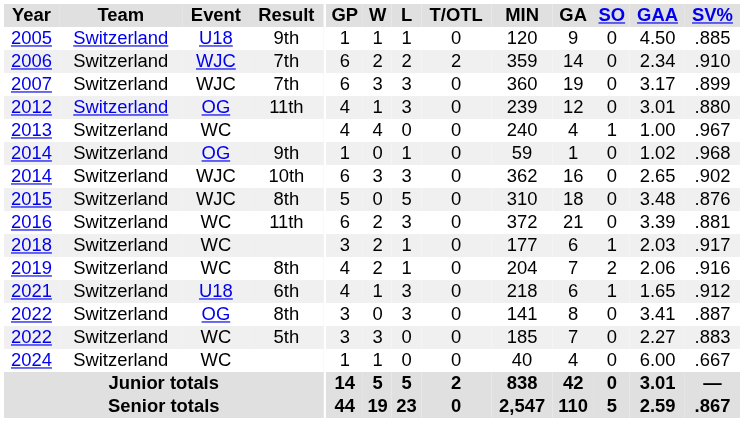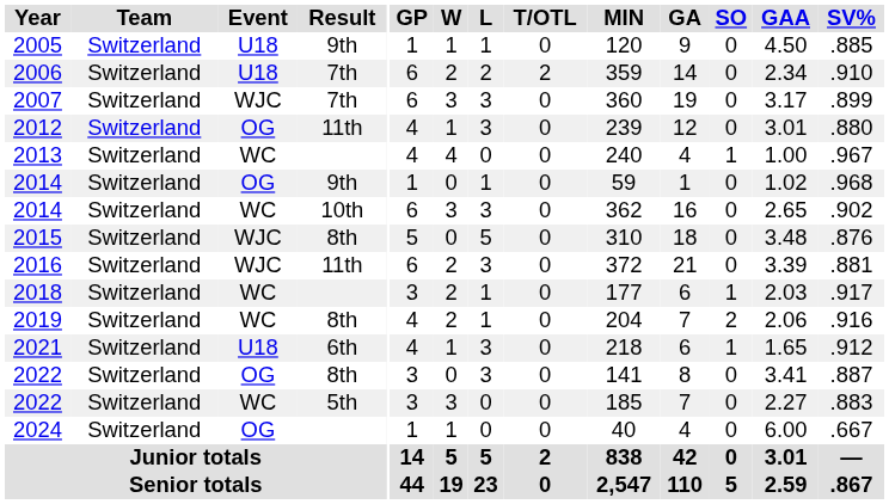 <table border="0" cellpadding="1" cellspacing="0" ID="Table3" style="text-align:center; width:40em">
 <tr ALIGN="center" bgcolor="#e0e0e0">
 <th>Year</th>
 <th>Team</th>
 <th>Event</th>
 <th>Result</th>
 <th rowspan="99" bgcolor="#fff"></th>
 <th>GP</th>
 <th>W</th>
 <th>L</th>
 <th>T/OTL</th>
 <th>MIN</th>
 <th>GA</th>
 <th><a href='#'>SO</a></th>
 <th><a href='#'>GAA</a></th>
 <th><a href='#'>SV%</a></th>
 </tr>
 <tr>
 <td><a href='#'>2005</a></td>
 <td><a href='#'>Switzerland</a></td>
 <td><a href='#'>U18</a></td>
 <td>9th</td>
 <td>1</td>
 <td>1</td>
 <td>1</td>
 <td>0</td>
 <td>120</td>
 <td>9</td>
 <td>0</td>
 <td>4.50</td>
 <td>.885</td>
 </tr>
 <tr bgcolor="#f0f0f0">
 <td><a href='#'>2006</a></td>
 <td>Switzerland</td>
-<td><a href='#'>WJC</a></td>
+<td><a href='#'>U18</a></td>
 <td>7th</td>
 <td>6</td>
 <td>2</td>
 <td>2</td>
 <td>2</td>
 <td>359</td>
 <td>14</td>
 <td>0</td>
 <td>2.34</td>
 <td>.910</td>
 </tr>
 <tr>
 <td><a href='#'>2007</a></td>
 <td>Switzerland</td>
 <td>WJC</td>
 <td>7th</td>
 <td>6</td>
 <td>3</td>
 <td>3</td>
 <td>0</td>
 <td>360</td>
 <td>19</td>
 <td>0</td>
 <td>3.17</td>
 <td>.899</td>
 </tr>
 <tr bgcolor="#f0f0f0">
 <td><a href='#'>2012</a></td>
 <td><a href='#'>Switzerland</a></td>
 <td><a href='#'>OG</a></td>
 <td>11th</td>
 <td>4</td>
 <td>1</td>
 <td>3</td>
 <td>0</td>
 <td>239</td>
 <td>12</td>
 <td>0</td>
 <td>3.01</td>
 <td>.880</td>
 </tr>
 <tr>
 <td><a href='#'>2013</a></td>
 <td>Switzerland</td>
 <td>WC</td>
 <td></td>
 <td>4</td>
 <td>4</td>
 <td>0</td>
 <td>0</td>
 <td>240</td>
 <td>4</td>
 <td>1</td>
 <td>1.00</td>
 <td>.967</td>
 </tr>
 <tr bgcolor="#f0f0f0">
 <td><a href='#'>2014</a></td>
 <td>Switzerland</td>
 <td><a href='#'>OG</a></td>
 <td>9th</td>
 <td>1</td>
 <td>0</td>
 <td>1</td>
 <td>0</td>
 <td>59</td>
 <td>1</td>
 <td>0</td>
 <td>1.02</td>
 <td>.968</td>
 </tr>
 <tr>
 <td><a href='#'>2014</a></td>
 <td>Switzerland</td>
-<td>WJC</td>
+<td>WC</td>
 <td>10th</td>
 <td>6</td>
 <td>3</td>
 <td>3</td>
 <td>0</td>
 <td>362</td>
 <td>16</td>
 <td>0</td>
 <td>2.65</td>
 <td>.902</td>
 </tr>
 <tr bgcolor="#f0f0f0">
 <td><a href='#'>2015</a></td>
 <td>Switzerland</td>
 <td>WJC</td>
 <td>8th</td>
 <td>5</td>
 <td>0</td>
 <td>5</td>
 <td>0</td>
 <td>310</td>
 <td>18</td>
 <td>0</td>
 <td>3.48</td>
 <td>.876</td>
 </tr>
 <tr>
 <td><a href='#'>2016</a></td>
 <td>Switzerland</td>
-<td>WC</td>
+<td>WJC</td>
 <td>11th</td>
 <td>6</td>
 <td>2</td>
 <td>3</td>
 <td>0</td>
 <td>372</td>
 <td>21</td>
 <td>0</td>
 <td>3.39</td>
 <td>.881</td>
 </tr>
 <tr bgcolor="#f0f0f0">
 <td><a href='#'>2018</a></td>
 <td>Switzerland</td>
 <td>WC</td>
 <td></td>
 <td>3</td>
 <td>2</td>
 <td>1</td>
 <td>0</td>
 <td>177</td>
 <td>6</td>
 <td>1</td>
 <td>2.03</td>
 <td>.917</td>
 </tr>
 <tr>
 <td><a href='#'>2019</a></td>
 <td>Switzerland</td>
 <td>WC</td>
 <td>8th</td>
 <td>4</td>
 <td>2</td>
 <td>1</td>
 <td>0</td>
 <td>204</td>
 <td>7</td>
 <td>2</td>
 <td>2.06</td>
 <td>.916</td>
 </tr>
 <tr bgcolor="#f0f0f0">
 <td><a href='#'>2021</a></td>
 <td>Switzerland</td>
 <td><a href='#'>U18</a></td>
 <td>6th</td>
 <td>4</td>
 <td>1</td>
 <td>3</td>
 <td>0</td>
 <td>218</td>
 <td>6</td>
 <td>1</td>
 <td>1.65</td>
 <td>.912</td>
 </tr>
 <tr>
 <td><a href='#'>2022</a></td>
 <td>Switzerland</td>
 <td><a href='#'>OG</a></td>
 <td>8th</td>
 <td>3</td>
 <td>0</td>
 <td>3</td>
 <td>0</td>
 <td>141</td>
 <td>8</td>
 <td>0</td>
 <td>3.41</td>
 <td>.887</td>
 </tr>
 <tr bgcolor="#f0f0f0">
 <td><a href='#'>2022</a></td>
 <td>Switzerland</td>
 <td>WC</td>
 <td>5th</td>
 <td>3</td>
 <td>3</td>
 <td>0</td>
 <td>0</td>
 <td>185</td>
 <td>7</td>
 <td>0</td>
 <td>2.27</td>
 <td>.883</td>
 </tr>
 <tr>
 <td><a href='#'>2024</a></td>
 <td>Switzerland</td>
-<td>WC</td>
+<td><a href='#'>OG</a></td>
 <td></td>
 <td>1</td>
 <td>1</td>
 <td>0</td>
 <td>0</td>
 <td>40</td>
 <td>4</td>
 <td>0</td>
 <td>6.00</td>
 <td>.667</td>
 </tr>
 <tr bgcolor="#e0e0e0">
 <th colspan="4" align="center">Junior totals</th>
 <th>14</th>
 <th>5</th>
 <th>5</th>
 <th>2</th>
 <th>838</th>
 <th>42</th>
 <th>0</th>
 <th>3.01</th>
 <th>—</th>
 </tr>
 <tr bgcolor="#e0e0e0">
 <th colspan="4" align="center">Senior totals</th>
 <th>44</th>
 <th>19</th>
 <th>23</th>
 <th>0</th>
 <th>2,547</th>
 <th>110</th>
 <th>5</th>
 <th>2.59</th>
 <th>.867</th>
 </tr>
 </table>
